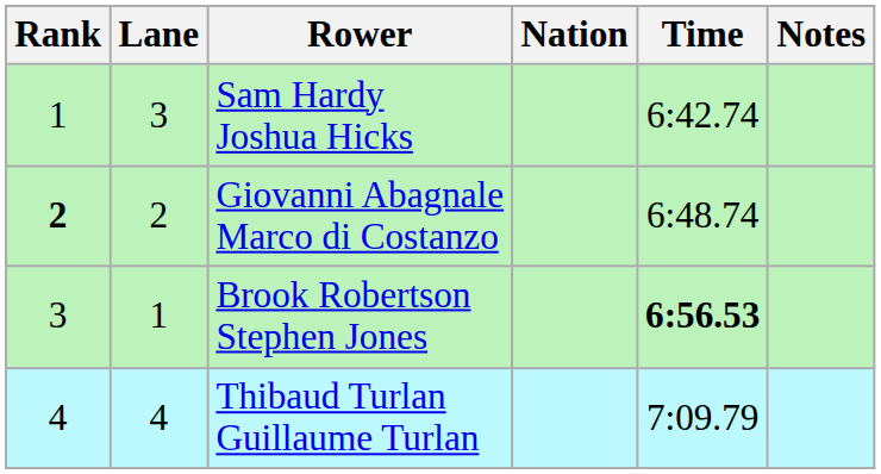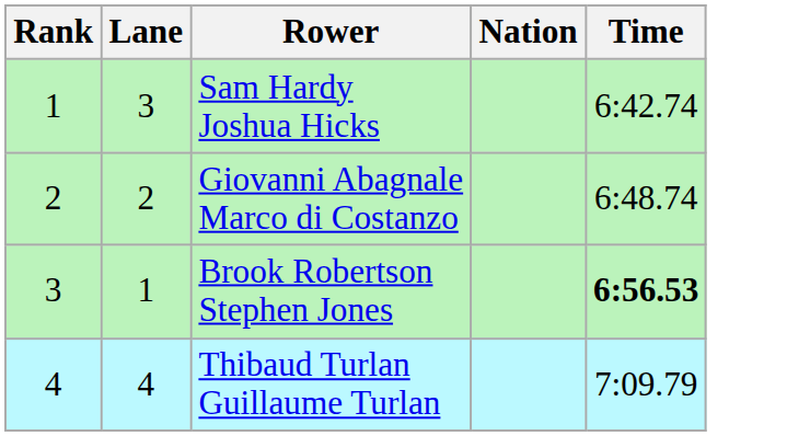 <table class="wikitable sortable" style="text-align:center">
 <tr>
 <th>Rank</th>
 <th>Lane</th>
 <th>Rower</th>
 <th>Nation</th>
 <th>Time</th>
-<th>Notes</th>
 </tr>
 <tr bgcolor=bbf3bb>
 <td>1</td>
 <td>3</td>
 <td align=left><a href='#'>Sam Hardy</a><br><a href='#'>Joshua Hicks</a></td>
 <td align=left></td>
 <td>6:42.74</td>
-<td></td>
 </tr>
 <tr bgcolor=bbf3bb>
-<td><strong>2</strong></td>
+<td>2</td>
 <td>2</td>
 <td align=left><a href='#'>Giovanni Abagnale</a><br><a href='#'>Marco di Costanzo</a></td>
 <td align=left></td>
 <td>6:48.74</td>
-<td></td>
 </tr>
 <tr bgcolor=bbf3bb>
 <td>3</td>
 <td>1</td>
 <td align=left><a href='#'>Brook Robertson</a><br><a href='#'>Stephen Jones</a></td>
 <td align=left></td>
 <td><strong>6:56.53</strong></td>
-<td></td>
 </tr>
 <tr bgcolor=bbf9ff>
 <td>4</td>
 <td>4</td>
 <td align=left><a href='#'>Thibaud Turlan</a><br><a href='#'>Guillaume Turlan</a></td>
 <td align=left></td>
 <td>7:09.79</td>
-<td></td>
 </tr>
 </table>
